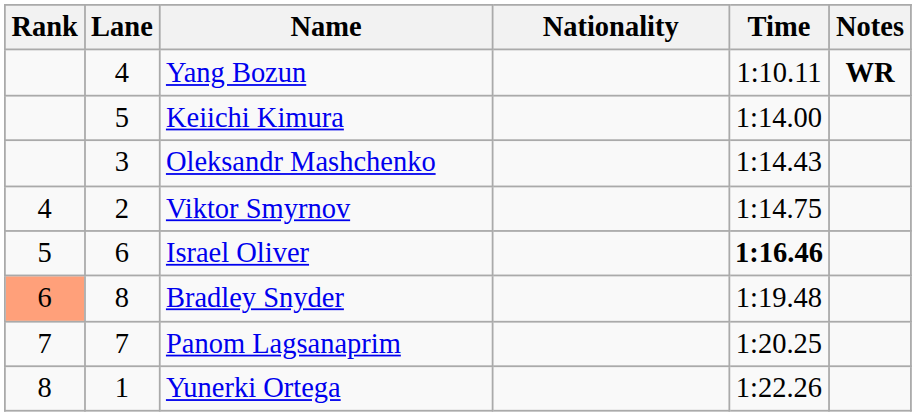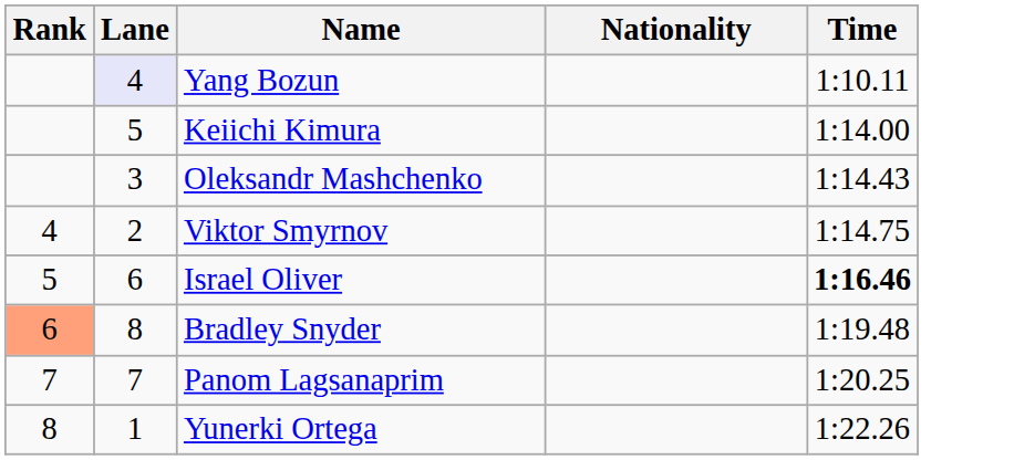 <table class="wikitable sortable" style="text-align:center">
 <tr>
 <th>Rank</th>
 <th>Lane</th>
 <th style="width:180px">Name</th>
 <th style="width:125px">Nationality</th>
 <th>Time</th>
-<th>Notes</th>
 </tr>
 <tr>
 <td></td>
-<td>4</td>
+<td style="background: lavender;">4</td>
 <td style="text-align:left;"><a href='#'>Yang Bozun</a></td>
 <td style="text-align:left;"></td>
 <td>1:10.11</td>
-<td><strong>WR</strong></td>
 </tr>
 <tr>
 <td></td>
 <td>5</td>
 <td style="text-align:left;"><a href='#'>Keiichi Kimura</a></td>
 <td style="text-align:left;"></td>
 <td>1:14.00</td>
-<td></td>
 </tr>
 <tr>
 <td></td>
 <td>3</td>
 <td style="text-align:left;"><a href='#'>Oleksandr Mashchenko</a></td>
 <td style="text-align:left;"></td>
 <td>1:14.43</td>
-<td></td>
 </tr>
 <tr>
 <td>4</td>
 <td>2</td>
 <td style="text-align:left;"><a href='#'>Viktor Smyrnov</a></td>
 <td style="text-align:left;"></td>
 <td>1:14.75</td>
-<td></td>
 </tr>
 <tr>
 <td>5</td>
 <td>6</td>
 <td style="text-align:left;"><a href='#'>Israel Oliver</a></td>
 <td style="text-align:left;"></td>
 <td><strong>1:16.46</strong></td>
-<td></td>
 </tr>
 <tr>
 <td style="background: lightsalmon;">6</td>
 <td>8</td>
 <td style="text-align:left;"><a href='#'>Bradley Snyder</a></td>
 <td style="text-align:left;"></td>
 <td>1:19.48</td>
-<td></td>
 </tr>
 <tr>
 <td>7</td>
 <td>7</td>
 <td style="text-align:left;"><a href='#'>Panom Lagsanaprim</a></td>
 <td style="text-align:left;"></td>
 <td>1:20.25</td>
-<td></td>
 </tr>
 <tr>
 <td>8</td>
 <td>1</td>
 <td style="text-align:left;"><a href='#'>Yunerki Ortega</a></td>
 <td style="text-align:left;"></td>
 <td>1:22.26</td>
-<td></td>
 </tr>
 </table>
